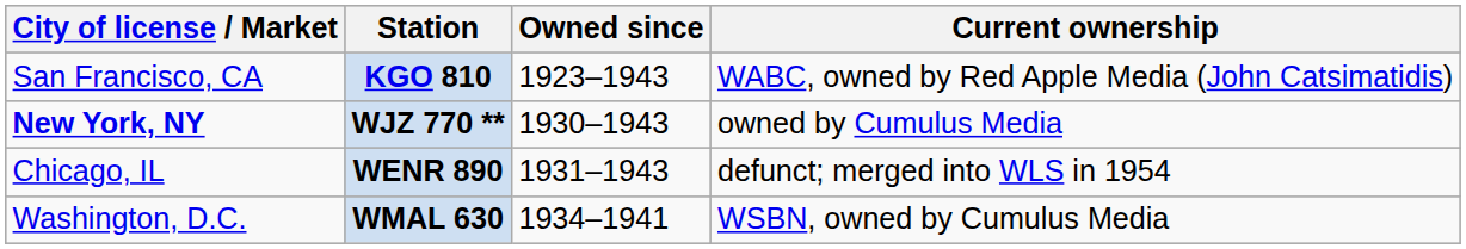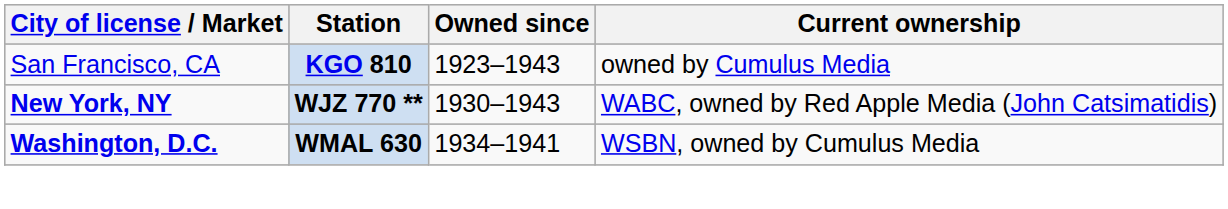 <table class="wikitable">
 <tr>
 <th scope="col"><a href='#'>City of license</a> / Market</th>
 <th scope="col">Station</th>
 <th scope="col">Owned since</th>
 <th scope="col">Current ownership</th>
 </tr>
 <tr>
 <td><a href='#'>San Francisco, CA</a></td>
 <th style="background: #cedff2"><a href='#'>KGO</a> 810</th>
 <td>1923–1943</td>
-<td><a href='#'>WABC</a>, owned by Red Apple Media (<a href='#'>John Catsimatidis</a>)</td>
+<td>owned by <a href='#'>Cumulus Media</a></td>
 </tr>
 <tr>
 <td><strong><a href='#'>New York, NY</a></strong></td>
 <th style="background: #cedff2;">WJZ 770 **</th>
 <td>1930–1943</td>
-<td>owned by <a href='#'>Cumulus Media</a></td>
+<td><a href='#'>WABC</a>, owned by Red Apple Media (<a href='#'>John Catsimatidis</a>)</td>
 </tr>
 <tr>
-<td><a href='#'>Chicago, IL</a></td>
-<th style="background: #cedff2">WENR 890</th>
-<td>1931–1943</td>
-<td>defunct; merged into <a href='#'>WLS</a> in 1954</td>
-</tr>
-<tr>
-<td><a href='#'>Washington, D.C.</a></td>
+<td><strong><a href='#'>Washington, D.C.</a></strong></td>
 <th style="background: #cedff2">WMAL 630</th>
 <td>1934–1941</td>
 <td><a href='#'>WSBN</a>, owned by Cumulus Media</td>
 </tr>
 </table>
